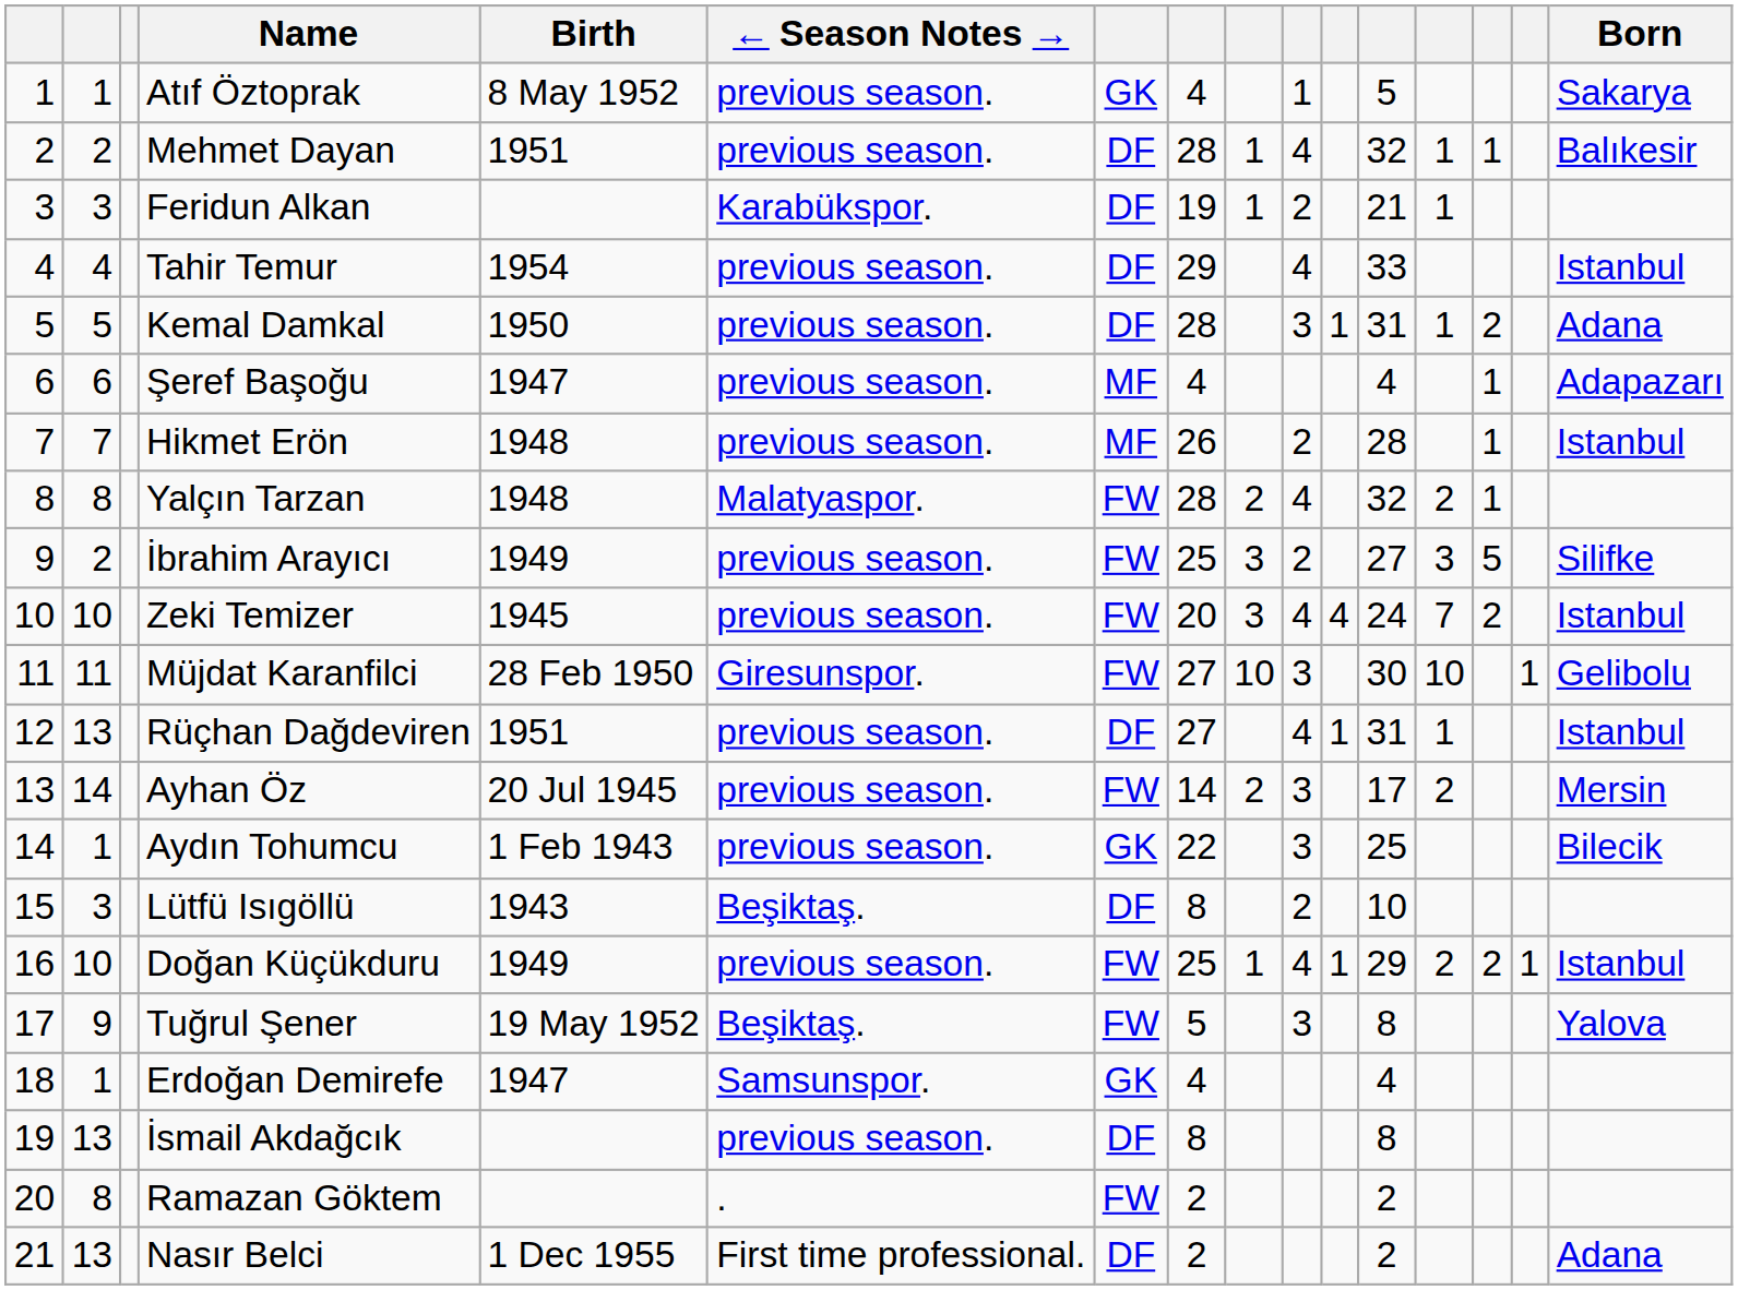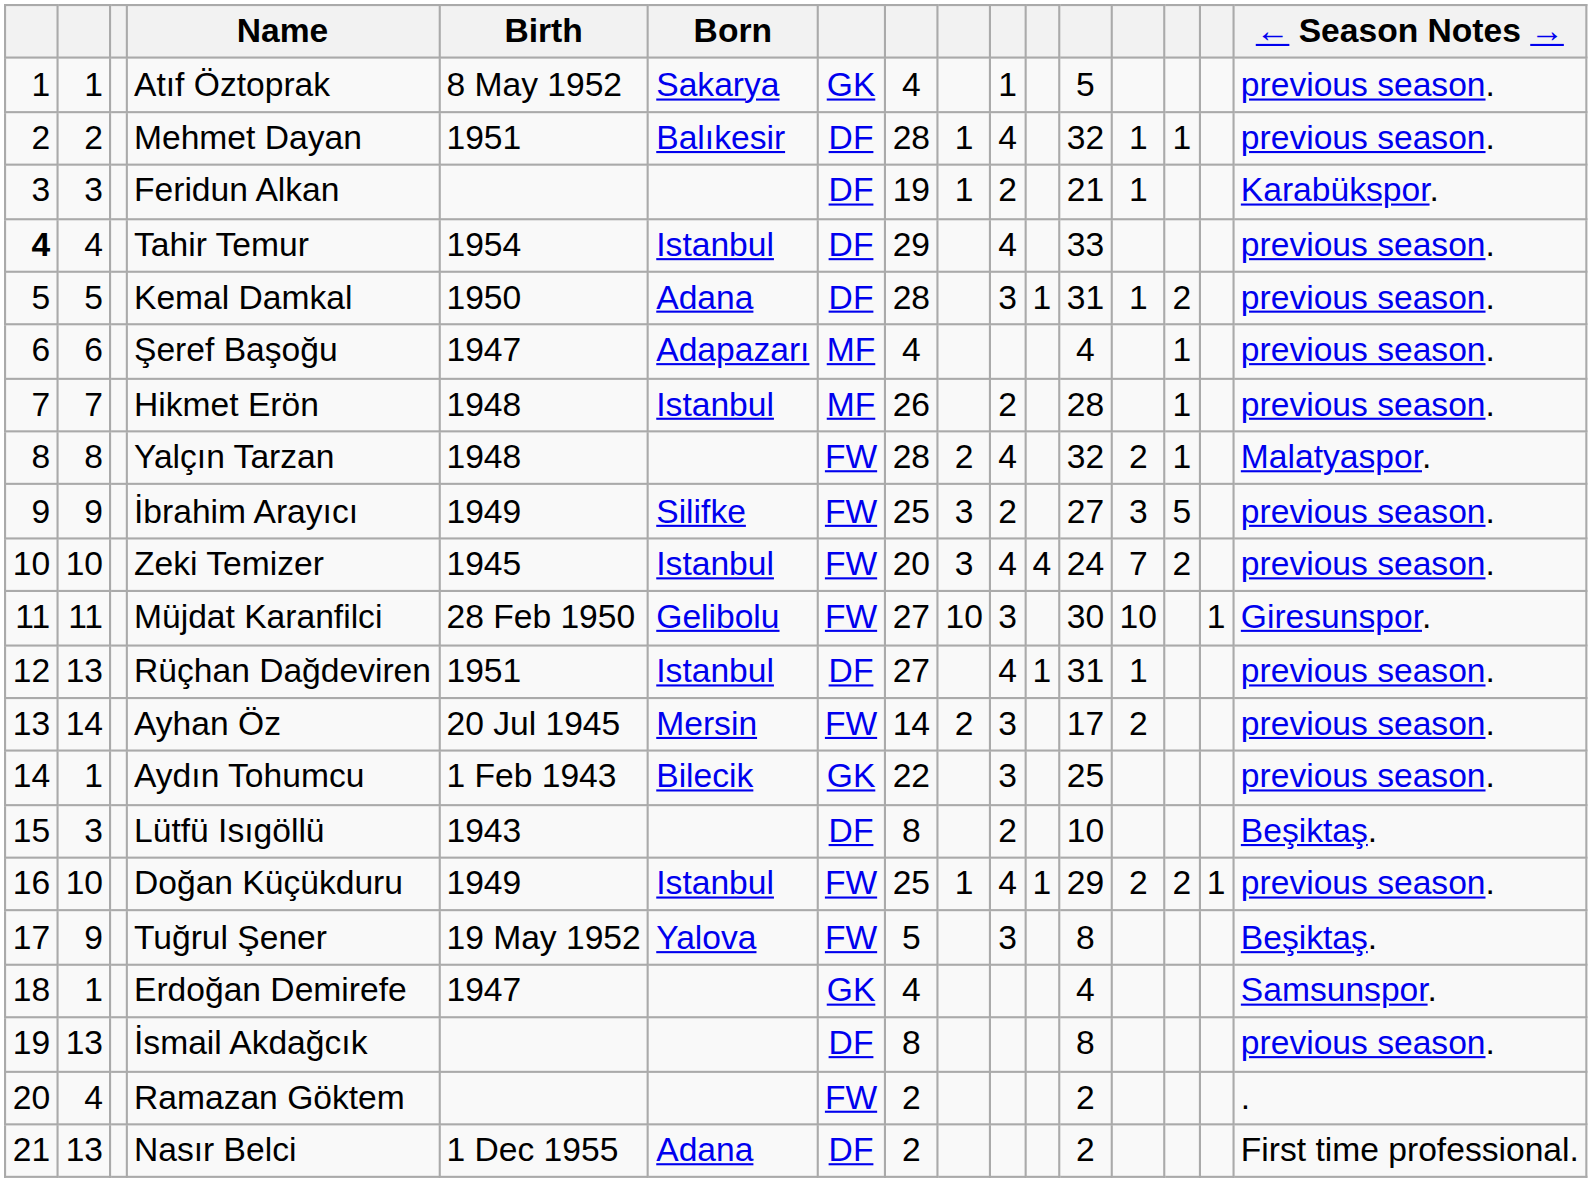 <table class="wikitable sortable">
 <tr>
 <th></th>
 <th></th>
 <th></th>
 <th>Name</th>
 <th>Birth</th>
-<th><a href='#'>←</a> Season Notes <a href='#'>→</a></th>
+<th>Born</th>
 <th></th>
 <th></th>
 <th></th>
 <th></th>
 <th></th>
 <th></th>
 <th></th>
 <th></th>
 <th></th>
-<th>Born</th>
+<th><a href='#'>←</a> Season Notes <a href='#'>→</a></th>
 </tr>
 <tr>
 <td align="right">1</td>
 <td align="right">1</td>
 <td></td>
 <td>Atıf Öztoprak</td>
 <td>8 May 1952</td>
-<td> <a href='#'>previous season</a>.</td>
+<td><a href='#'>Sakarya</a></td>
 <td align="center"><a href='#'>GK</a></td>
 <td align="center">4</td>
 <td></td>
 <td align="center">1</td>
 <td></td>
 <td align="center">5</td>
 <td></td>
 <td></td>
 <td></td>
-<td><a href='#'>Sakarya</a></td>
+<td> <a href='#'>previous season</a>.</td>
 </tr>
 <tr>
 <td align="right">2</td>
 <td align="right">2</td>
 <td></td>
 <td>Mehmet Dayan</td>
 <td>1951</td>
-<td> <a href='#'>previous season</a>.</td>
+<td><a href='#'>Balıkesir</a></td>
 <td align="center"><a href='#'>DF</a></td>
 <td align="center">28</td>
 <td align="center">1</td>
 <td align="center">4</td>
 <td></td>
 <td align="center">32</td>
 <td align="center">1</td>
 <td align="center">1</td>
 <td></td>
-<td><a href='#'>Balıkesir</a></td>
+<td> <a href='#'>previous season</a>.</td>
 </tr>
 <tr>
 <td align="right">3</td>
 <td align="right">3</td>
 <td></td>
 <td>Feridun Alkan</td>
 <td></td>
-<td> <a href='#'>Karabükspor</a>.</td>
+<td></td>
 <td align="center"><a href='#'>DF</a></td>
 <td align="center">19</td>
 <td align="center">1</td>
 <td align="center">2</td>
 <td></td>
 <td align="center">21</td>
 <td align="center">1</td>
 <td></td>
 <td></td>
-<td></td>
+<td> <a href='#'>Karabükspor</a>.</td>
 </tr>
 <tr>
-<td align="right">4</td>
+<td align="right"><strong>4</strong></td>
 <td align="right">4</td>
 <td></td>
 <td>Tahir Temur</td>
 <td>1954</td>
-<td> <a href='#'>previous season</a>.</td>
+<td><a href='#'>Istanbul</a></td>
 <td align="center"><a href='#'>DF</a></td>
 <td align="center">29</td>
 <td></td>
 <td align="center">4</td>
 <td></td>
 <td align="center">33</td>
 <td></td>
 <td></td>
 <td></td>
-<td><a href='#'>Istanbul</a></td>
+<td> <a href='#'>previous season</a>.</td>
 </tr>
 <tr>
 <td align="right">5</td>
 <td align="right">5</td>
 <td></td>
 <td>Kemal Damkal</td>
 <td>1950</td>
-<td> <a href='#'>previous season</a>.</td>
+<td><a href='#'>Adana</a></td>
 <td align="center"><a href='#'>DF</a></td>
 <td align="center">28</td>
 <td></td>
 <td align="center">3</td>
 <td align="center">1</td>
 <td align="center">31</td>
 <td align="center">1</td>
 <td align="center">2</td>
 <td></td>
-<td><a href='#'>Adana</a></td>
+<td> <a href='#'>previous season</a>.</td>
 </tr>
 <tr>
 <td align="right">6</td>
 <td align="right">6</td>
 <td></td>
 <td>Şeref Başoğu</td>
 <td>1947</td>
-<td> <a href='#'>previous season</a>.</td>
+<td><a href='#'>Adapazarı</a></td>
 <td align="center"><a href='#'>MF</a></td>
 <td align="center">4</td>
 <td></td>
 <td></td>
 <td></td>
 <td align="center">4</td>
 <td></td>
 <td align="center">1</td>
 <td></td>
-<td><a href='#'>Adapazarı</a></td>
+<td> <a href='#'>previous season</a>.</td>
 </tr>
 <tr>
 <td align="right">7</td>
 <td align="right">7</td>
 <td></td>
 <td>Hikmet Erön</td>
 <td>1948</td>
-<td> <a href='#'>previous season</a>.</td>
+<td><a href='#'>Istanbul</a></td>
 <td align="center"><a href='#'>MF</a></td>
 <td align="center">26</td>
 <td></td>
 <td align="center">2</td>
 <td></td>
 <td align="center">28</td>
 <td></td>
 <td align="center">1</td>
 <td></td>
-<td><a href='#'>Istanbul</a></td>
+<td> <a href='#'>previous season</a>.</td>
 </tr>
 <tr>
 <td align="right">8</td>
 <td align="right">8</td>
 <td></td>
 <td>Yalçın Tarzan</td>
 <td>1948</td>
-<td> <a href='#'>Malatyaspor</a>.</td>
+<td></td>
 <td align="center"><a href='#'>FW</a></td>
 <td align="center">28</td>
 <td align="center">2</td>
 <td align="center">4</td>
 <td></td>
 <td align="center">32</td>
 <td align="center">2</td>
 <td align="center">1</td>
 <td></td>
-<td></td>
+<td> <a href='#'>Malatyaspor</a>.</td>
 </tr>
 <tr>
 <td align="right">9</td>
-<td align="right">2</td>
+<td align="right">9</td>
 <td></td>
 <td>İbrahim Arayıcı</td>
 <td>1949</td>
-<td> <a href='#'>previous season</a>.</td>
+<td><a href='#'>Silifke</a></td>
 <td align="center"><a href='#'>FW</a></td>
 <td align="center">25</td>
 <td align="center">3</td>
 <td align="center">2</td>
 <td></td>
 <td align="center">27</td>
 <td align="center">3</td>
 <td align="center">5</td>
 <td></td>
-<td><a href='#'>Silifke</a></td>
+<td> <a href='#'>previous season</a>.</td>
 </tr>
 <tr>
 <td align="right">10</td>
 <td align="right">10</td>
 <td></td>
 <td>Zeki Temizer</td>
 <td>1945</td>
-<td> <a href='#'>previous season</a>.</td>
+<td><a href='#'>Istanbul</a></td>
 <td align="center"><a href='#'>FW</a></td>
 <td align="center">20</td>
 <td align="center">3</td>
 <td align="center">4</td>
 <td align="center">4</td>
 <td align="center">24</td>
 <td align="center">7</td>
 <td align="center">2</td>
 <td></td>
-<td><a href='#'>Istanbul</a></td>
+<td> <a href='#'>previous season</a>.</td>
 </tr>
 <tr>
 <td align="right">11</td>
 <td align="right">11</td>
 <td></td>
 <td>Müjdat Karanfilci</td>
 <td>28 Feb 1950</td>
-<td> <a href='#'>Giresunspor</a>.</td>
+<td><a href='#'>Gelibolu</a></td>
 <td align="center"><a href='#'>FW</a></td>
 <td align="center">27</td>
 <td align="center">10</td>
 <td align="center">3</td>
 <td></td>
 <td align="center">30</td>
 <td align="center">10</td>
 <td></td>
 <td align="center">1</td>
-<td><a href='#'>Gelibolu</a></td>
+<td> <a href='#'>Giresunspor</a>.</td>
 </tr>
 <tr>
 <td align="right">12</td>
 <td align="right">13</td>
 <td></td>
 <td>Rüçhan Dağdeviren</td>
 <td>1951</td>
-<td> <a href='#'>previous season</a>.</td>
+<td><a href='#'>Istanbul</a></td>
 <td align="center"><a href='#'>DF</a></td>
 <td align="center">27</td>
 <td></td>
 <td align="center">4</td>
 <td align="center">1</td>
 <td align="center">31</td>
 <td align="center">1</td>
 <td></td>
 <td></td>
-<td><a href='#'>Istanbul</a></td>
+<td> <a href='#'>previous season</a>.</td>
 </tr>
 <tr>
 <td align="right">13</td>
 <td align="right">14</td>
 <td></td>
 <td>Ayhan Öz</td>
 <td>20 Jul 1945</td>
-<td> <a href='#'>previous season</a>.</td>
+<td><a href='#'>Mersin</a></td>
 <td align="center"><a href='#'>FW</a></td>
 <td align="center">14</td>
 <td align="center">2</td>
 <td align="center">3</td>
 <td></td>
 <td align="center">17</td>
 <td align="center">2</td>
 <td></td>
 <td></td>
-<td><a href='#'>Mersin</a></td>
+<td> <a href='#'>previous season</a>.</td>
 </tr>
 <tr>
 <td align="right">14</td>
 <td align="right">1</td>
 <td></td>
 <td>Aydın Tohumcu</td>
 <td>1 Feb 1943</td>
-<td> <a href='#'>previous season</a>.</td>
+<td><a href='#'>Bilecik</a></td>
 <td align="center"><a href='#'>GK</a></td>
 <td align="center">22</td>
 <td></td>
 <td align="center">3</td>
 <td></td>
 <td align="center">25</td>
 <td></td>
 <td></td>
 <td></td>
-<td><a href='#'>Bilecik</a></td>
+<td> <a href='#'>previous season</a>.</td>
 </tr>
 <tr>
 <td align="right">15</td>
 <td align="right">3</td>
 <td></td>
 <td>Lütfü Isıgöllü</td>
 <td>1943</td>
-<td> <a href='#'>Beşiktaş</a>.</td>
+<td></td>
 <td align="center"><a href='#'>DF</a></td>
 <td align="center">8</td>
 <td></td>
 <td align="center">2</td>
 <td></td>
 <td align="center">10</td>
 <td></td>
 <td></td>
 <td></td>
-<td></td>
+<td> <a href='#'>Beşiktaş</a>.</td>
 </tr>
 <tr>
 <td align="right">16</td>
 <td align="right">10</td>
 <td></td>
 <td>Doğan Küçükduru</td>
 <td>1949</td>
-<td> <a href='#'>previous season</a>.</td>
+<td><a href='#'>Istanbul</a></td>
 <td align="center"><a href='#'>FW</a></td>
 <td align="center">25</td>
 <td align="center">1</td>
 <td align="center">4</td>
 <td align="center">1</td>
 <td align="center">29</td>
 <td align="center">2</td>
 <td align="center">2</td>
 <td align="center">1</td>
-<td><a href='#'>Istanbul</a></td>
+<td> <a href='#'>previous season</a>.</td>
 </tr>
 <tr>
 <td align="right">17</td>
 <td align="right">9</td>
 <td></td>
 <td>Tuğrul Şener</td>
 <td>19 May 1952</td>
-<td> <a href='#'>Beşiktaş</a>.</td>
+<td><a href='#'>Yalova</a></td>
 <td align="center"><a href='#'>FW</a></td>
 <td align="center">5</td>
 <td></td>
 <td align="center">3</td>
 <td></td>
 <td align="center">8</td>
 <td></td>
 <td></td>
 <td></td>
-<td><a href='#'>Yalova</a></td>
+<td> <a href='#'>Beşiktaş</a>.</td>
 </tr>
 <tr>
 <td align="right">18</td>
 <td align="right">1</td>
 <td></td>
 <td>Erdoğan Demirefe</td>
 <td>1947</td>
-<td> <a href='#'>Samsunspor</a>.</td>
+<td></td>
 <td align="center"><a href='#'>GK</a></td>
 <td align="center">4</td>
 <td></td>
 <td></td>
 <td></td>
 <td align="center">4</td>
 <td></td>
 <td></td>
 <td></td>
-<td></td>
+<td> <a href='#'>Samsunspor</a>.</td>
 </tr>
 <tr>
 <td align="right">19</td>
 <td align="right">13</td>
 <td></td>
 <td>İsmail Akdağcık</td>
 <td></td>
-<td> <a href='#'>previous season</a>.</td>
+<td></td>
 <td align="center"><a href='#'>DF</a></td>
 <td align="center">8</td>
 <td></td>
 <td></td>
 <td></td>
 <td align="center">8</td>
 <td></td>
 <td></td>
 <td></td>
-<td></td>
+<td> <a href='#'>previous season</a>.</td>
 </tr>
 <tr>
 <td align="right">20</td>
-<td align="right">8</td>
+<td align="right">4</td>
 <td></td>
 <td>Ramazan Göktem</td>
 <td></td>
-<td>.</td>
+<td></td>
 <td align="center"><a href='#'>FW</a></td>
 <td align="center">2</td>
 <td></td>
 <td></td>
 <td></td>
 <td align="center">2</td>
 <td></td>
 <td></td>
 <td></td>
-<td></td>
+<td>.</td>
 </tr>
 <tr>
 <td align="right">21</td>
 <td align="right">13</td>
 <td></td>
 <td>Nasır Belci</td>
 <td>1 Dec 1955</td>
-<td>First time professional.</td>
+<td><a href='#'>Adana</a></td>
 <td align="center"><a href='#'>DF</a></td>
 <td align="center">2</td>
 <td></td>
 <td></td>
 <td></td>
 <td align="center">2</td>
 <td></td>
 <td></td>
 <td></td>
-<td><a href='#'>Adana</a></td>
+<td>First time professional.</td>
 </tr>
 </table>
